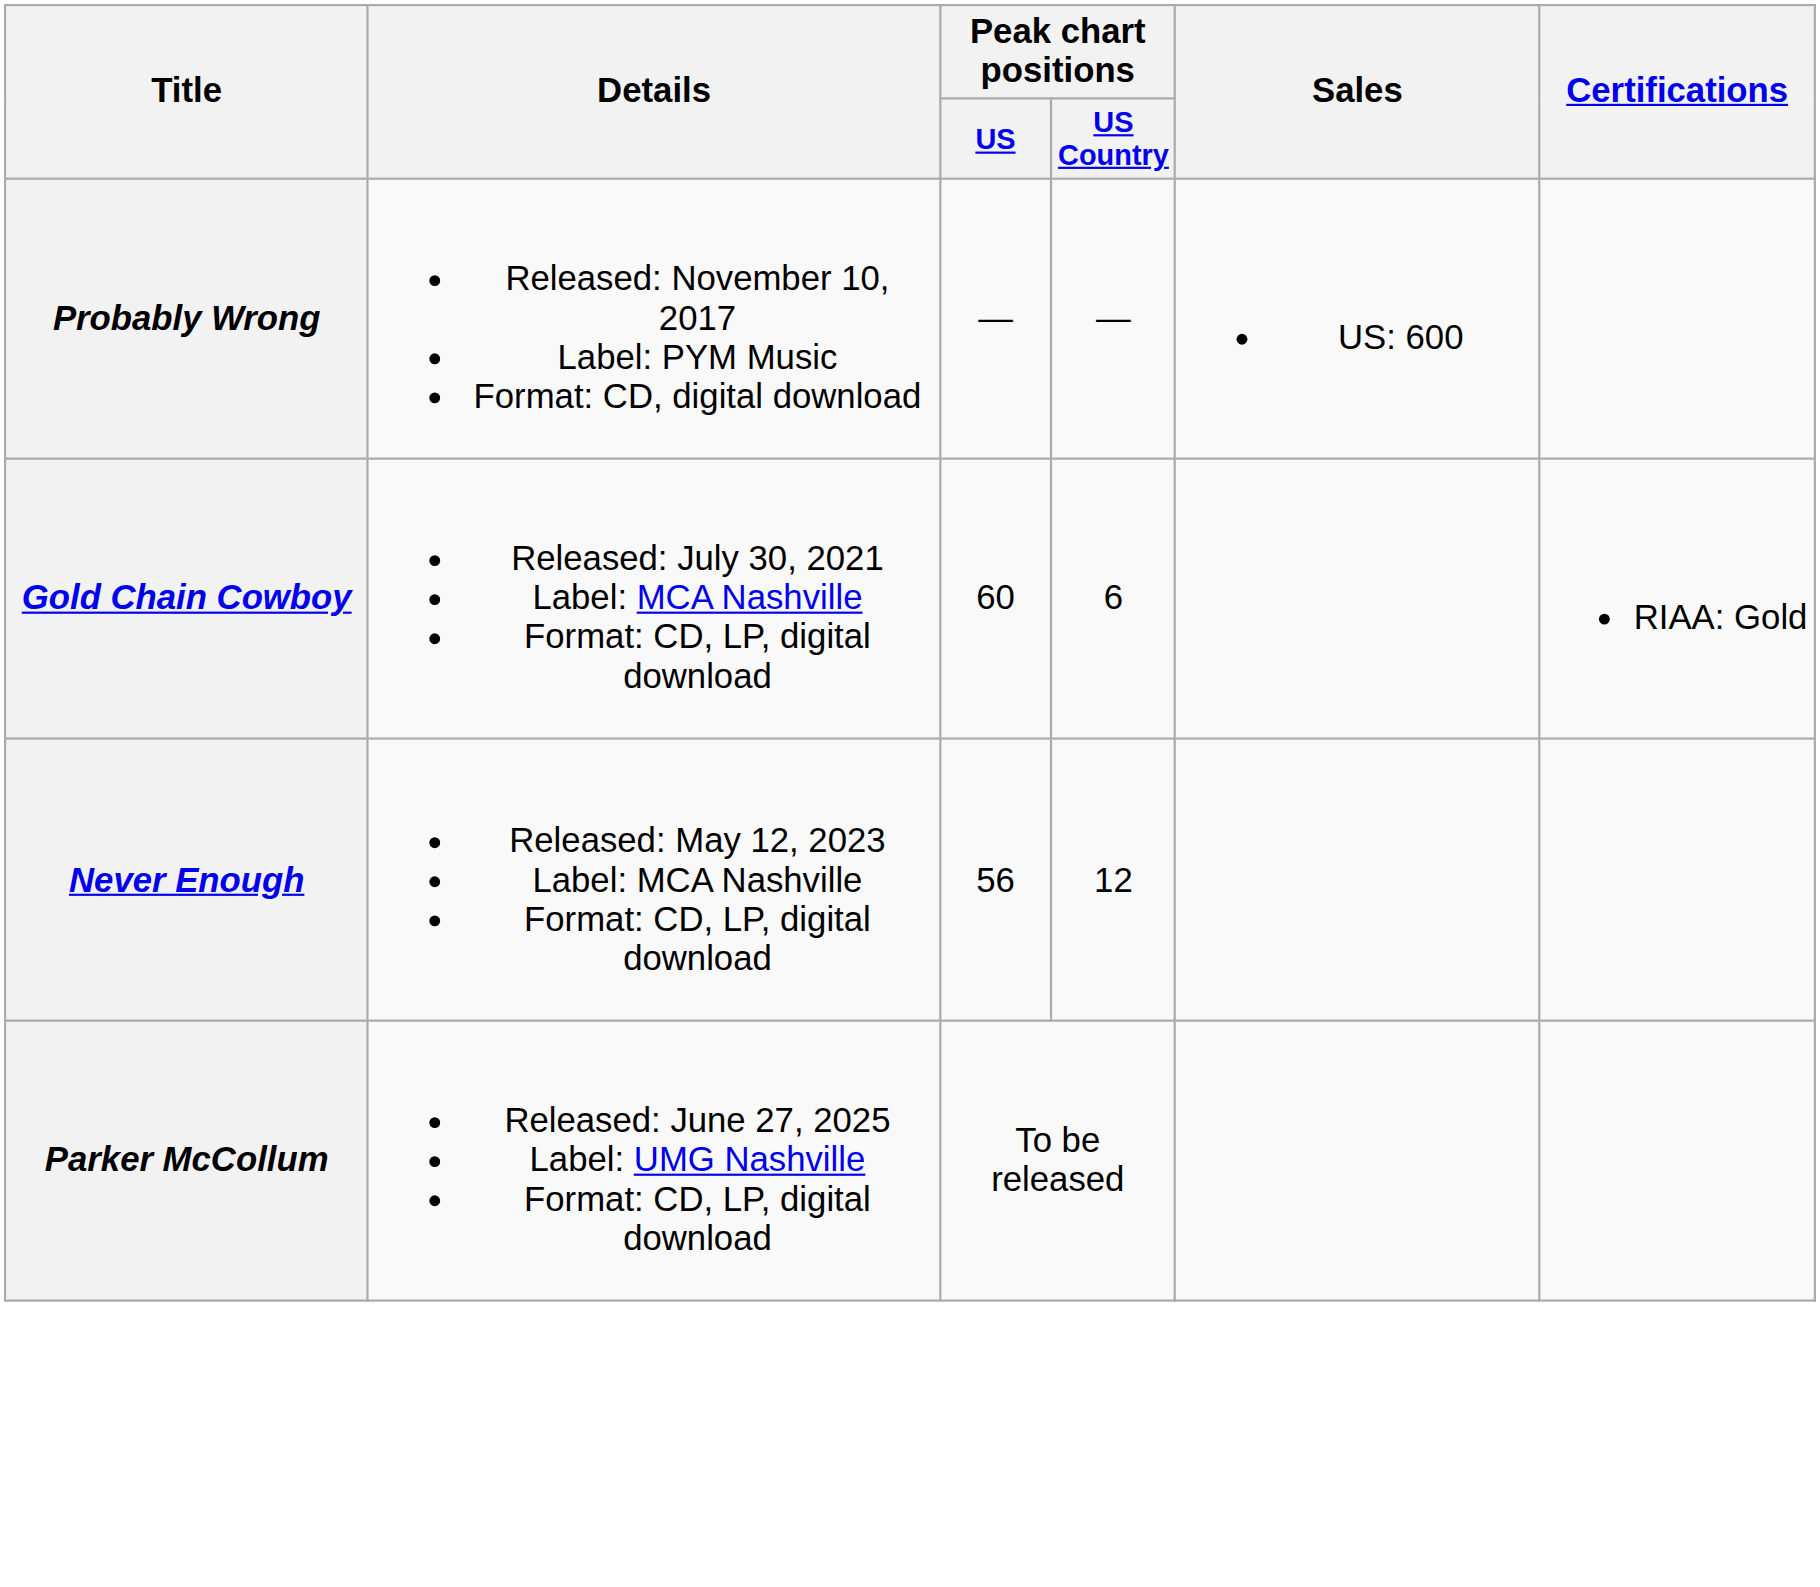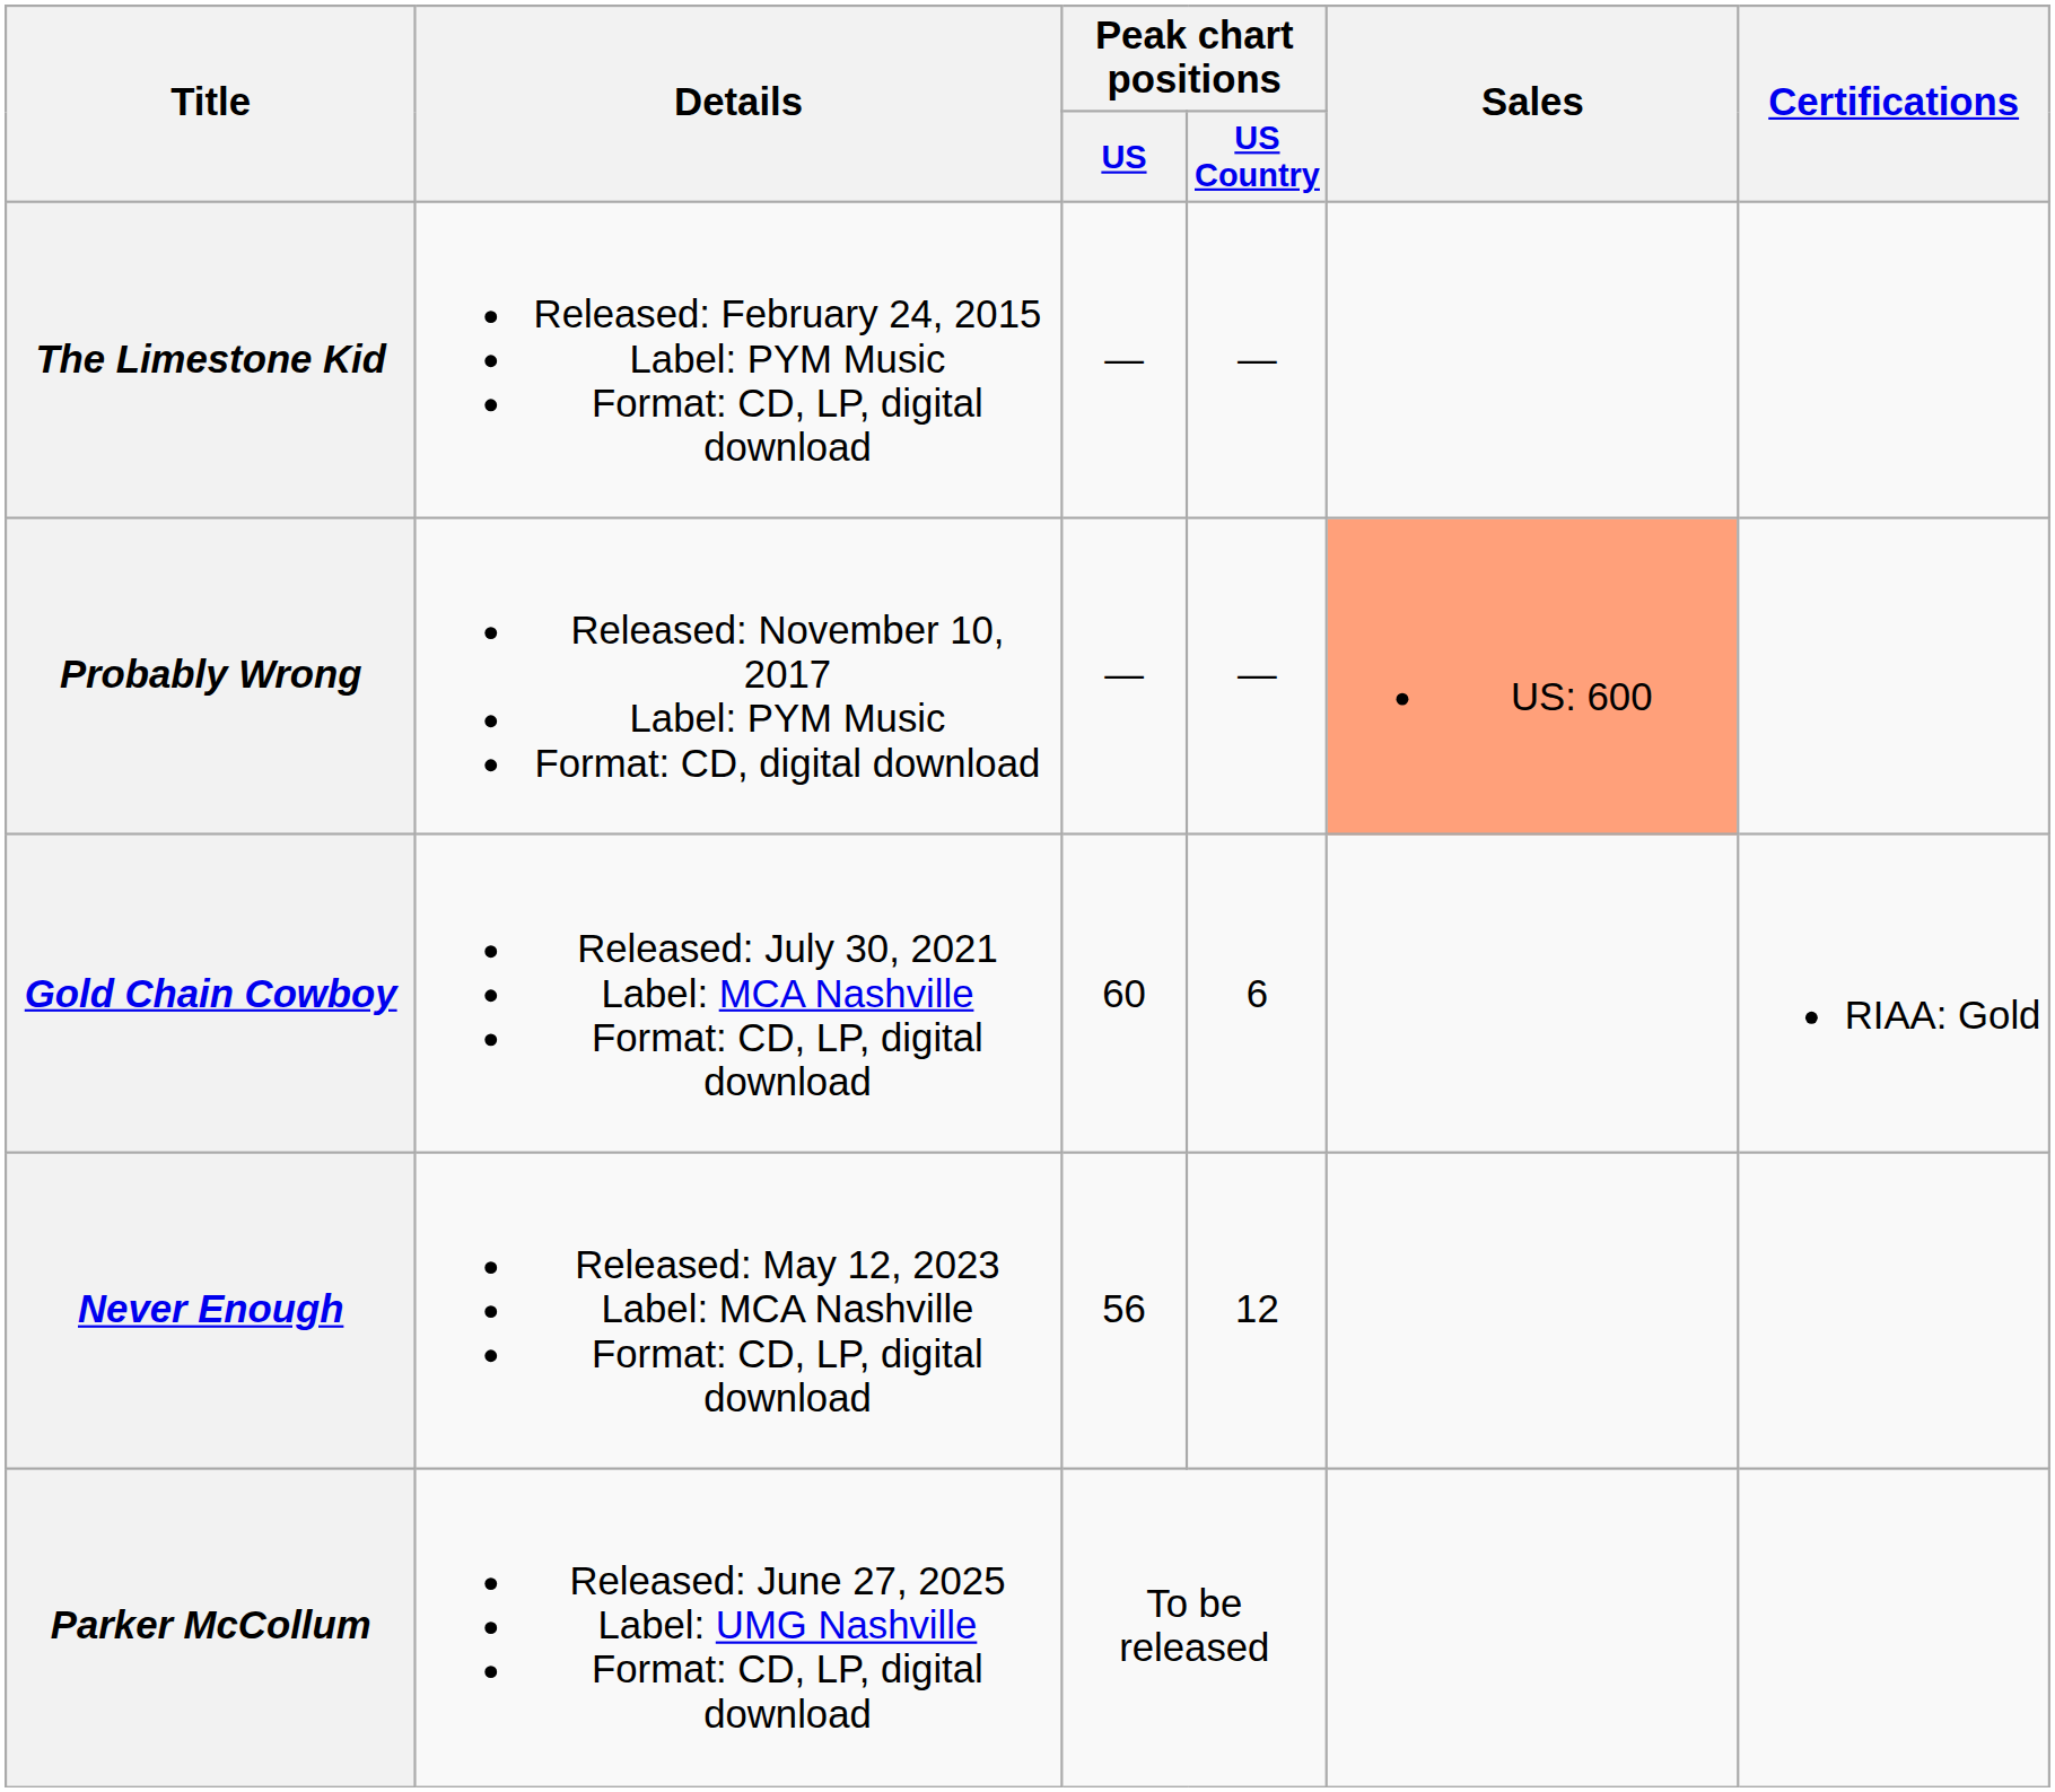 <table class="wikitable plainrowheaders" style="text-align:center;">
 <tr>
 <th scope="col" rowspan="2" style="width:10em;">Title</th>
 <th scope="col" rowspan="2" style="width:16em;">Details</th>
 <th colspan="2">Peak chart positions</th>
 <th scope="col" rowspan="2" style="width:10em;">Sales</th>
 <th rowspan="2"><a href='#'>Certifications</a></th>
 </tr>
 <tr style="font-size:smaller;">
 <th width="45"><a href='#'>US</a><br></th>
 <th width="45"><a href='#'>US Country</a><br></th>
 </tr>
 <tr>
+<th scope="row"><em>The Limestone Kid</em></th>
+<td><br><ul><li>Released: February 24, 2015</li><li>Label: PYM Music</li><li>Format: CD, LP, digital download</li></ul></td>
+<td>—</td>
+<td>—</td>
+<td></td>
+<td></td>
+</tr>
+<tr>
 <th scope="row"><em>Probably Wrong</em></th>
 <td><br><ul><li>Released: November 10, 2017</li><li>Label: PYM Music</li><li>Format: CD, digital download</li></ul></td>
 <td>—</td>
 <td>—</td>
-<td><br><ul><li>US: 600</li></ul></td>
+<td style="background: lightsalmon;"><br><ul><li>US: 600</li></ul></td>
 <td></td>
 </tr>
 <tr>
 <th scope="row"><em><a href='#'>Gold Chain Cowboy</a></em></th>
 <td><br><ul><li>Released: July 30, 2021</li><li>Label: <a href='#'>MCA Nashville</a></li><li>Format: CD, LP, digital download</li></ul></td>
 <td>60</td>
 <td>6</td>
 <td></td>
 <td><br><ul><li>RIAA: Gold</li></ul></td>
 </tr>
 <tr>
 <th scope="row"><em><a href='#'>Never Enough</a></em></th>
 <td><br><ul><li>Released: May 12, 2023</li><li>Label: MCA Nashville</li><li>Format: CD, LP, digital download</li></ul></td>
 <td>56</td>
 <td>12</td>
 <td></td>
 <td></td>
 </tr>
 <tr>
 <th scope="row"><em>Parker McCollum</em></th>
 <td><br><ul><li>Released: June 27, 2025</li><li>Label: <a href='#'>UMG Nashville</a></li><li>Format: CD, LP, digital download</li></ul></td>
 <td colspan="2">To be released</td>
 <td></td>
 <td></td>
 </tr>
 </table>
